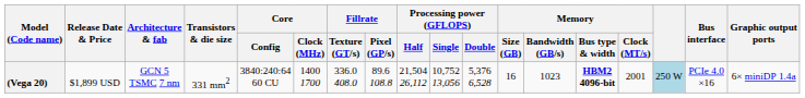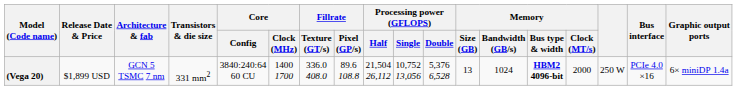 <table class="wikitable" style="font-size: 85%; text-align: center;">
 <tr>
 <th rowspan="2">Model<br>(<a href='#'>Code name</a>)</th>
 <th rowspan="2">Release Date<br>& Price</th>
 <th rowspan="2"><a href='#'>Architecture</a><br>& <a href='#'>fab</a></th>
 <th rowspan="2">Transistors<br>& die size</th>
 <th colspan="2">Core</th>
 <th colspan="2"><a href='#'>Fillrate</a></th>
 <th colspan="3">Processing power<br>(<a href='#'>GFLOPS</a>)</th>
 <th colspan="4">Memory</th>
 <th rowspan="2"></th>
 <th rowspan="2">Bus<br>interface</th>
 <th rowspan="2">Graphic output<br>ports</th>
 </tr>
 <tr>
 <th>Config</th>
 <th>Clock<br>(<a href='#'>MHz</a>)</th>
 <th>Texture<br>(<a href='#'>GT</a>/s)</th>
 <th>Pixel<br>(<a href='#'>GP</a>/s)</th>
 <th><a href='#'>Half</a></th>
 <th><a href='#'>Single</a></th>
 <th><a href='#'>Double</a></th>
 <th>Size<br>(<a href='#'>GB</a>)</th>
 <th>Bandwidth<br>(<a href='#'>GB</a>/s)</th>
 <th>Bus type<br>& width</th>
 <th>Clock<br>(<a href='#'>MT/s</a>)</th>
 </tr>
 <tr>
 <th style="text-align:left;"><br>(Vega 20)</th>
 <td><br>$1,899 USD</td>
 <td><a href='#'>GCN 5</a><br><a href='#'>TSMC</a> <a href='#'>7 nm</a></td>
 <td><br>331 mm<sup>2</sup></td>
 <td>3840:240:64<br>60 CU</td>
 <td>1400<br><em>1700</em></td>
 <td>336.0<br><em>408.0</em></td>
 <td>89.6<br><em>108.8</em></td>
 <td>21,504<br><em>26,112</em></td>
 <td>10,752<br><em>13,056</em></td>
 <td>5,376<br><em>6,528</em></td>
-<td>16</td>
-<td>1023</td>
+<td>13</td>
+<td>1024</td>
 <td><strong><a href='#'>HBM2</a><br>4096-bit</strong></td>
-<td>2001</td>
-<td style="background: lightblue;">250 W</td>
+<td>2000</td>
+<td>250 W</td>
 <td><a href='#'>PCIe 4.0</a><br>×16</td>
 <td>6× <a href='#'>miniDP 1.4a</a></td>
 </tr>
 </table>
